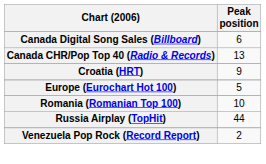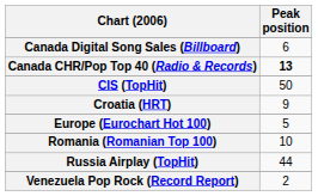 <table class="wikitable sortable plainrowheaders" style="text-align:center">
 <tr>
 <th scope="col">Chart (2006)</th>
 <th scope="col">Peak<br>position</th>
 </tr>
 <tr>
 </tr>
 <tr>
 </tr>
 <tr>
 </tr>
 <tr>
 </tr>
 <tr>
 <th scope="row">Canada Digital Song Sales (<em><a href='#'>Billboard</a></em>)</th>
 <td>6</td>
 </tr>
 <tr>
 <th scope="row">Canada CHR/Pop Top 40 (<em><a href='#'>Radio & Records</a></em>)</th>
-<td align="center">13</td>
+<td align="center"><strong>13</strong></td>
 </tr>
 <tr>
+</tr>
+<tr>
+<th scope="row"><a href='#'>CIS</a> (<a href='#'>TopHit</a>)</th>
+<td>50</td>
 </tr>
 <tr>
 <th scope="row">Croatia (<a href='#'>HRT</a>)</th>
 <td>9</td>
 </tr>
 <tr>
 </tr>
 <tr>
 </tr>
 <tr>
 <th scope="row">Europe (<a href='#'>Eurochart Hot 100</a>)</th>
 <td>5</td>
 </tr>
 <tr>
 </tr>
 <tr>
 </tr>
 <tr>
 </tr>
 <tr>
 </tr>
 <tr>
 </tr>
 <tr>
 </tr>
 <tr>
 </tr>
 <tr>
 </tr>
 <tr>
 </tr>
 <tr>
 </tr>
 <tr>
 </tr>
 <tr>
 <th scope="row">Romania (<a href='#'>Romanian Top 100</a>)</th>
 <td>10</td>
 </tr>
 <tr>
 <th scope="row">Russia Airplay (<a href='#'>TopHit</a>)</th>
 <td>44</td>
 </tr>
 <tr>
 </tr>
 <tr>
 </tr>
 <tr>
 </tr>
 <tr>
 </tr>
 <tr>
 </tr>
 <tr>
 </tr>
 <tr>
 </tr>
 <tr>
 </tr>
 <tr>
 </tr>
 <tr>
 </tr>
 <tr>
 <th scope="row">Venezuela Pop Rock (<a href='#'>Record Report</a>)</th>
 <td>2</td>
 </tr>
 </table>
